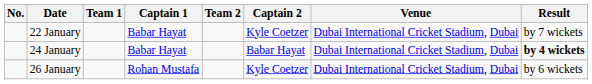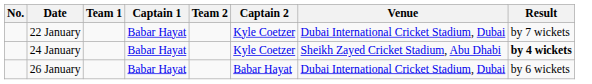 <table class="wikitable">
 <tr>
 <th>No.</th>
 <th>Date</th>
 <th>Team 1</th>
 <th>Captain 1</th>
 <th>Team 2</th>
 <th>Captain 2</th>
 <th>Venue</th>
 <th>Result</th>
 </tr>
 <tr>
 <td></td>
 <td>22 January</td>
 <td></td>
 <td><a href='#'>Babar Hayat</a></td>
 <td></td>
 <td><a href='#'>Kyle Coetzer</a></td>
 <td><a href='#'>Dubai International Cricket Stadium</a>, <a href='#'>Dubai</a></td>
 <td> by 7 wickets</td>
 </tr>
 <tr>
 <td></td>
 <td>24 January</td>
 <td></td>
 <td><a href='#'>Babar Hayat</a></td>
 <td></td>
-<td><a href='#'>Babar Hayat</a></td>
-<td><a href='#'>Dubai International Cricket Stadium</a>, <a href='#'>Dubai</a></td>
+<td><a href='#'>Kyle Coetzer</a></td>
+<td><a href='#'>Sheikh Zayed Cricket Stadium</a>, <a href='#'>Abu Dhabi</a></td>
 <td><strong> by 4 wickets</strong></td>
 </tr>
 <tr>
 <td></td>
 <td>26 January</td>
 <td></td>
-<td><a href='#'>Rohan Mustafa</a></td>
+<td><a href='#'>Babar Hayat</a></td>
 <td></td>
-<td><a href='#'>Kyle Coetzer</a></td>
+<td><a href='#'>Babar Hayat</a></td>
 <td><a href='#'>Dubai International Cricket Stadium</a>, <a href='#'>Dubai</a></td>
 <td> by 6 wickets</td>
 </tr>
 </table>
